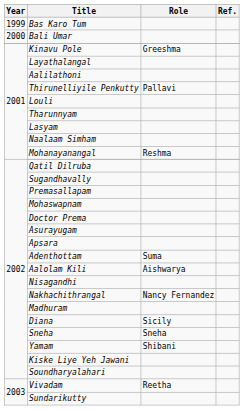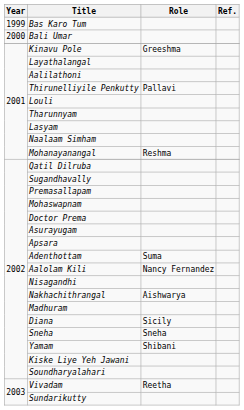 <table class="wikitable">
 <tr style="background:#ccc; text-align:center;">
 <th>Year</th>
 <th>Title</th>
 <th>Role</th>
 <th><strong>Ref.</strong></th>
 </tr>
 <tr>
 <td>1999</td>
 <td><em>Bas Karo Tum</em></td>
 <td></td>
 <td></td>
 </tr>
 <tr>
 <td>2000</td>
 <td><em>Bali Umar</em></td>
 <td></td>
 <td></td>
 </tr>
 <tr>
 </tr>
 <tr>
 <td rowspan="10">2001</td>
 </tr>
 <tr>
 <td><em>Kinavu Pole</em></td>
 <td>Greeshma</td>
 <td></td>
 </tr>
 <tr>
 <td><em>Layathalangal</em></td>
 <td></td>
 <td></td>
 </tr>
 <tr>
 <td><em>Aalilathoni</em></td>
 <td></td>
 <td></td>
 </tr>
 <tr>
 <td><em>Thirunelliyile Penkutty</em></td>
 <td>Pallavi</td>
 <td></td>
 </tr>
 <tr>
 <td><em>Louli</em></td>
 <td></td>
 <td></td>
 </tr>
 <tr>
 <td><em>Tharunnyam</em></td>
 <td></td>
 <td></td>
 </tr>
 <tr>
 <td><em>Lasyam</em></td>
 <td></td>
 <td></td>
 </tr>
 <tr>
 <td><em>Naalaam Simham</em></td>
 <td></td>
 <td></td>
 </tr>
 <tr>
 <td><em>Mohanayanangal</em></td>
 <td>Reshma</td>
 <td></td>
 </tr>
 <tr>
 <td rowspan="18">2002</td>
 </tr>
 <tr>
 <td><em>Qatil Dilruba</em></td>
 <td></td>
 <td></td>
 </tr>
 <tr>
 <td><em>Sugandhavally</em></td>
 <td></td>
 <td></td>
 </tr>
 <tr>
 <td><em>Premasallapam</em></td>
 <td></td>
 <td></td>
 </tr>
 <tr>
 <td><em>Mohaswapnam</em></td>
 <td></td>
 <td></td>
 </tr>
 <tr>
 <td><em>Doctor Prema</em></td>
 <td></td>
 <td></td>
 </tr>
 <tr>
 <td><em>Asurayugam</em></td>
 <td></td>
 <td></td>
 </tr>
 <tr>
 <td><em>Apsara</em></td>
 <td></td>
 <td></td>
 </tr>
 <tr>
 <td><em>Adenthottam</em></td>
 <td>Suma</td>
 <td></td>
 </tr>
 <tr>
 <td><em>Aalolam Kili</em></td>
-<td>Aishwarya</td>
+<td>Nancy Fernandez</td>
 <td></td>
 </tr>
 <tr>
 <td><em>Nisagandhi</em></td>
 <td></td>
 <td></td>
 </tr>
 <tr>
 <td><em>Nakhachithrangal</em></td>
-<td>Nancy Fernandez</td>
+<td>Aishwarya</td>
 <td></td>
 </tr>
 <tr>
 <td><em>Madhuram</em></td>
 <td></td>
 <td></td>
 </tr>
 <tr>
 <td><em>Diana</em></td>
 <td>Sicily</td>
 <td></td>
 </tr>
 <tr>
 <td><em>Sneha</em></td>
 <td>Sneha</td>
 <td></td>
 </tr>
 <tr>
 <td><em> Yamam</em></td>
 <td>Shibani</td>
 <td></td>
 </tr>
 <tr>
 <td><em> Kiske Liye Yeh Jawani</em></td>
 <td></td>
 <td></td>
 </tr>
 <tr>
 <td><em>Soundharyalahari</em></td>
 <td></td>
 <td></td>
 </tr>
 <tr>
 <td rowspan="2">2003</td>
 <td><em>Vivadam</em></td>
 <td>Reetha</td>
 <td></td>
 </tr>
 <tr>
 <td><em>Sundarikutty</em></td>
 <td></td>
 <td></td>
 </tr>
 </table>
